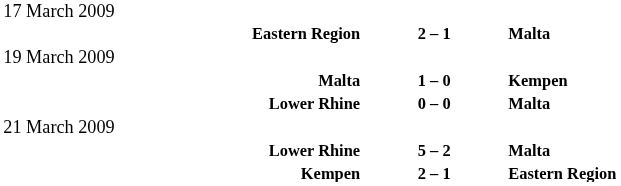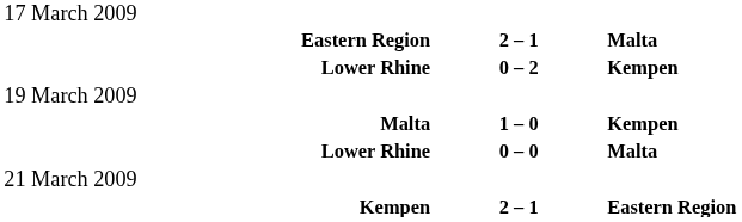 <table width=100% cellspacing=1>
 <tr>
 <th width=25%></th>
 <th width=10%></th>
 <th></th>
 </tr>
 <tr>
 <td>17 March 2009</td>
 </tr>
 <tr style=font-size:90%>
 <td align=right><strong>Eastern Region</strong></td>
 <td align=center><strong>2 – 1</strong></td>
 <td><strong>Malta</strong></td>
+</tr>
+<tr style=font-size:90%>
+<td align=right><strong>Lower Rhine</strong></td>
+<td align=center><strong>0 – 2</strong></td>
+<td><strong>Kempen</strong></td>
 </tr>
 <tr>
 <td>19 March 2009</td>
 </tr>
 <tr style=font-size:90%>
 <td align=right><strong>Malta</strong></td>
 <td align=center><strong>1 – 0</strong></td>
 <td><strong>Kempen</strong></td>
 </tr>
 <tr style=font-size:90%>
 <td align=right><strong>Lower Rhine</strong></td>
 <td align=center><strong>0 – 0</strong></td>
 <td><strong>Malta</strong></td>
 </tr>
 <tr>
 <td>21 March 2009</td>
 </tr>
 <tr style=font-size:90%>
-<td align=right><strong>Lower Rhine</strong></td>
-<td align=center><strong>5 – 2</strong></td>
-<td><strong>Malta</strong></td>
-</tr>
-<tr style=font-size:90%>
 <td align=right><strong>Kempen</strong></td>
 <td align=center><strong>2 – 1</strong></td>
 <td><strong>Eastern Region</strong></td>
 </tr>
 </table>
